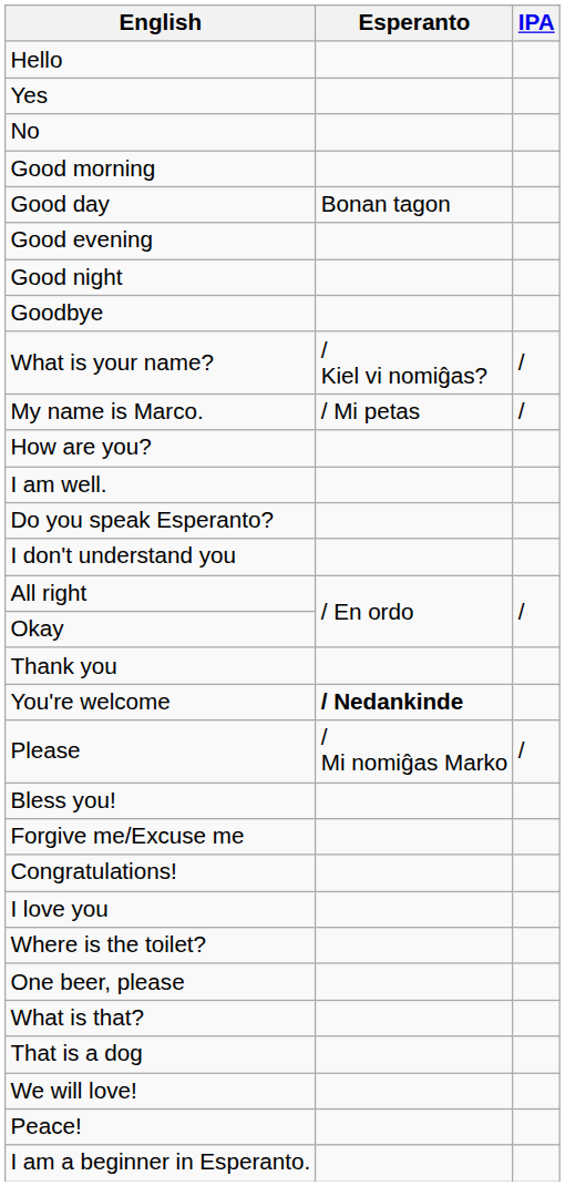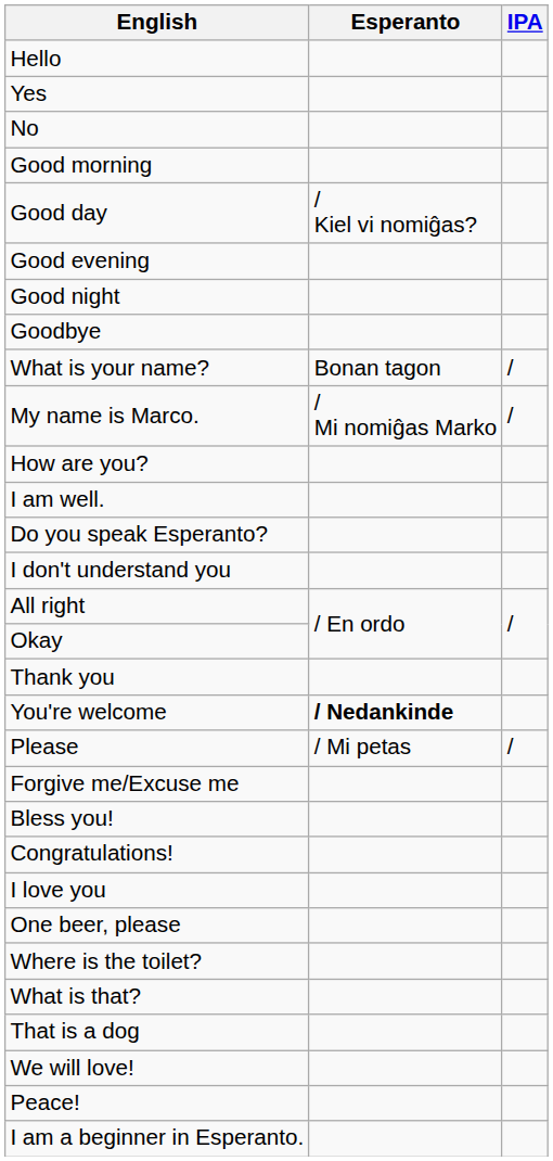 <table class="wikitable">
 <tr>
 <th>English</th>
 <th>Esperanto</th>
 <th><a href='#'>IPA</a></th>
 </tr>
 <tr>
 <td>Hello</td>
 <td></td>
 <td></td>
 </tr>
 <tr>
 <td>Yes</td>
 <td></td>
 <td></td>
 </tr>
 <tr>
 <td>No</td>
 <td></td>
 <td></td>
 </tr>
 <tr>
 <td>Good morning</td>
 <td></td>
 <td></td>
 </tr>
 <tr>
 <td>Good day</td>
-<td>Bonan tagon</td>
+<td> /<br>Kiel vi nomiĝas?</td>
 <td></td>
 </tr>
 <tr>
 <td>Good evening</td>
 <td></td>
 <td></td>
 </tr>
 <tr>
 <td>Good night</td>
 <td></td>
 <td></td>
 </tr>
 <tr>
 <td>Goodbye</td>
 <td></td>
 <td></td>
 </tr>
 <tr>
 <td>What is your name?</td>
-<td> /<br>Kiel vi nomiĝas?</td>
+<td>Bonan tagon</td>
 <td> /<br></td>
 </tr>
 <tr>
 <td>My name is Marco.</td>
-<td> / Mi petas</td>
+<td> /<br>Mi nomiĝas Marko</td>
 <td> /<br></td>
 </tr>
 <tr>
 <td>How are you?</td>
 <td></td>
 <td></td>
 </tr>
 <tr>
 <td>I am well.</td>
 <td></td>
 <td></td>
 </tr>
 <tr>
 <td>Do you speak Esperanto?</td>
 <td></td>
 <td></td>
 </tr>
 <tr>
 <td>I don't understand you</td>
 <td></td>
 <td></td>
 </tr>
 <tr>
 <td>All right</td>
 <td rowspan="2"> / En ordo</td>
 <td rowspan="2"> / </td>
 </tr>
 <tr>
 <td>Okay</td>
 </tr>
 <tr>
 <td>Thank you</td>
 <td></td>
 <td></td>
 </tr>
 <tr>
 <td>You're welcome</td>
 <td><strong> / Nedankinde</strong></td>
 <td></td>
 </tr>
 <tr>
 <td>Please</td>
-<td> /<br>Mi nomiĝas Marko</td>
+<td> / Mi petas</td>
 <td> / </td>
 </tr>
 <tr>
-<td>Bless you!</td>
+<td>Forgive me/Excuse me</td>
 <td></td>
 <td></td>
 </tr>
 <tr>
-<td>Forgive me/Excuse me</td>
+<td>Bless you!</td>
 <td></td>
 <td></td>
 </tr>
 <tr>
 <td>Congratulations!</td>
 <td></td>
 <td></td>
 </tr>
 <tr>
 <td>I love you</td>
 <td></td>
 <td></td>
 </tr>
 <tr>
-<td>Where is the toilet?</td>
+<td>One beer, please</td>
 <td></td>
 <td></td>
 </tr>
 <tr>
-<td>One beer, please</td>
+<td>Where is the toilet?</td>
 <td></td>
 <td></td>
 </tr>
 <tr>
 <td>What is that?</td>
 <td></td>
 <td></td>
 </tr>
 <tr>
 <td>That is a dog</td>
 <td></td>
 <td></td>
 </tr>
 <tr>
 <td>We will love!</td>
 <td></td>
 <td></td>
 </tr>
 <tr>
 <td>Peace!</td>
 <td></td>
 <td></td>
 </tr>
 <tr>
 <td>I am a beginner in Esperanto.</td>
 <td></td>
 <td></td>
 </tr>
 </table>
